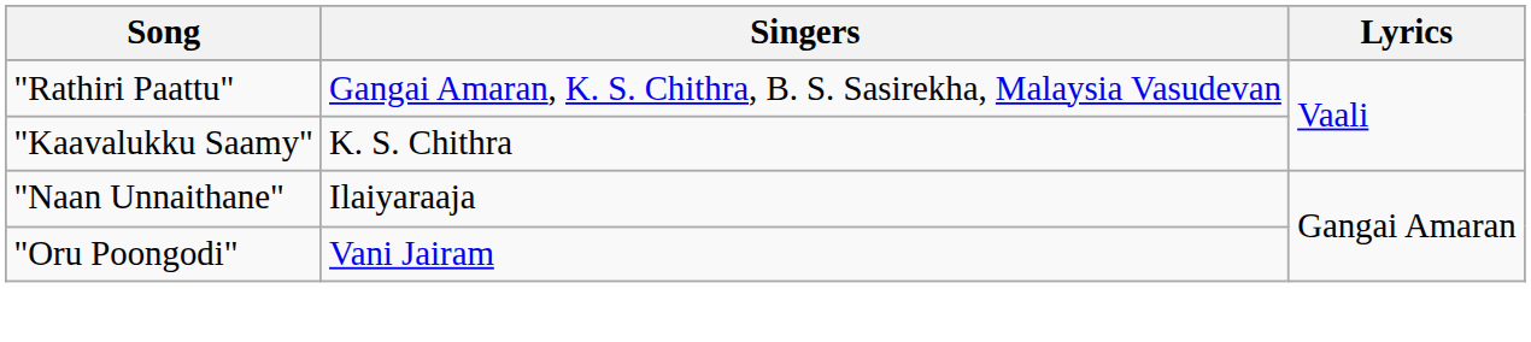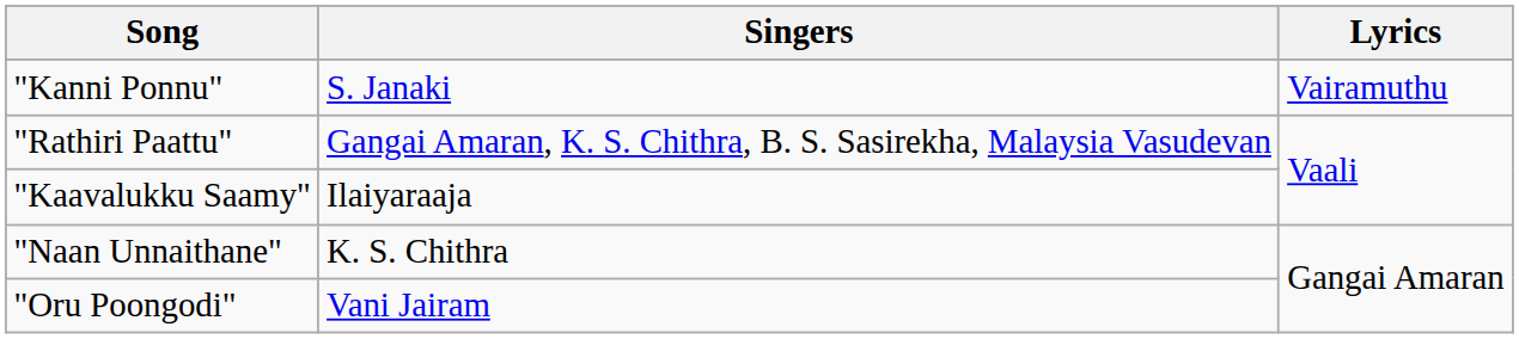 <table class="wikitable">
 <tr>
 <th>Song</th>
 <th>Singers</th>
 <th>Lyrics</th>
+</tr>
+<tr>
+<td>"Kanni Ponnu"</td>
+<td><a href='#'>S. Janaki</a></td>
+<td><a href='#'>Vairamuthu</a></td>
 </tr>
 <tr>
 <td>"Rathiri Paattu"</td>
 <td><a href='#'>Gangai Amaran</a>, <a href='#'>K. S. Chithra</a>, B. S. Sasirekha, <a href='#'>Malaysia Vasudevan</a></td>
 <td rowspan=2><a href='#'>Vaali</a></td>
 </tr>
 <tr>
 <td>"Kaavalukku Saamy"</td>
-<td>K. S. Chithra</td>
+<td>Ilaiyaraaja</td>
 </tr>
 <tr>
 <td>"Naan Unnaithane"</td>
-<td>Ilaiyaraaja</td>
+<td>K. S. Chithra</td>
 <td rowspan=2>Gangai Amaran</td>
 </tr>
 <tr>
 <td>"Oru Poongodi"</td>
 <td><a href='#'>Vani Jairam</a></td>
 </tr>
 </table>
